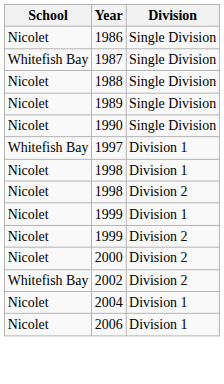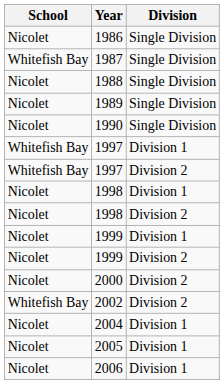 <table class="wikitable">
 <tr>
 <th>School</th>
 <th>Year</th>
 <th>Division</th>
 </tr>
 <tr>
 <td>Nicolet</td>
 <td>1986</td>
 <td>Single Division</td>
 </tr>
 <tr>
 <td>Whitefish Bay</td>
 <td>1987</td>
 <td>Single Division</td>
 </tr>
 <tr>
 <td>Nicolet</td>
 <td>1988</td>
 <td>Single Division</td>
 </tr>
 <tr>
 <td>Nicolet</td>
 <td>1989</td>
 <td>Single Division</td>
 </tr>
 <tr>
 <td>Nicolet</td>
 <td>1990</td>
 <td>Single Division</td>
 </tr>
 <tr>
 <td>Whitefish Bay</td>
 <td>1997</td>
 <td>Division 1</td>
+</tr>
+<tr>
+<td>Whitefish Bay</td>
+<td>1997</td>
+<td>Division 2</td>
 </tr>
 <tr>
 <td>Nicolet</td>
 <td>1998</td>
 <td>Division 1</td>
 </tr>
 <tr>
 <td>Nicolet</td>
 <td>1998</td>
 <td>Division 2</td>
 </tr>
 <tr>
 <td>Nicolet</td>
 <td>1999</td>
 <td>Division 1</td>
 </tr>
 <tr>
 <td>Nicolet</td>
 <td>1999</td>
 <td>Division 2</td>
 </tr>
 <tr>
 <td>Nicolet</td>
 <td>2000</td>
 <td>Division 2</td>
 </tr>
 <tr>
 <td>Whitefish Bay</td>
 <td>2002</td>
 <td>Division 2</td>
 </tr>
 <tr>
 <td>Nicolet</td>
 <td>2004</td>
 <td>Division 1</td>
 </tr>
 <tr>
 <td>Nicolet</td>
+<td>2005</td>
+<td>Division 1</td>
+</tr>
+<tr>
+<td>Nicolet</td>
 <td>2006</td>
 <td>Division 1</td>
 </tr>
 </table>
